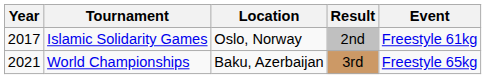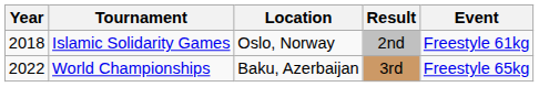 <table class="wikitable" style="font-size:95%;">
 <tr>
 <th>Year</th>
 <th>Tournament</th>
 <th>Location</th>
 <th>Result</th>
 <th>Event</th>
 </tr>
 <tr>
-<td>2017</td>
+<td>2018</td>
 <td><a href='#'>Islamic Solidarity Games</a></td>
 <td>Oslo, Norway</td>
 <td align="center" bgcolor="silver">2nd</td>
 <td><a href='#'>Freestyle 61kg</a></td>
 </tr>
 <tr>
-<td>2021</td>
+<td>2022</td>
 <td><a href='#'>World Championships</a></td>
 <td>Baku, Azerbaijan</td>
 <td align="center" bgcolor="cc9966">3rd</td>
 <td><a href='#'>Freestyle 65kg</a></td>
 </tr>
 </table>
